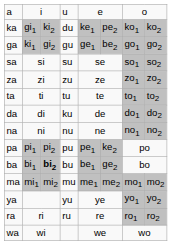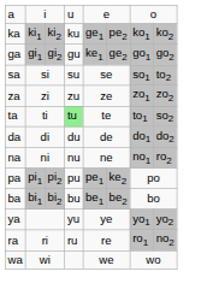 <table class="wikitable">
 <tr>
 <td>a</td>
 <td colspan="2" align="center">i</td>
 <td>u</td>
 <td colspan="2" align="center">e</td>
 <td colspan="2" align="center">o</td>
 </tr>
 <tr>
 <td>ka</td>
-<td style="background:silver">gi<sub>1</sub></td>
+<td style="background:silver">ki<sub>1</sub></td>
 <td style="background:silver">ki<sub>2</sub></td>
-<td>du</td>
-<td style="background:silver">ke<sub>1</sub></td>
+<td>ku</td>
+<td style="background:silver">ge<sub>1</sub></td>
 <td style="background:silver">pe<sub>2</sub></td>
 <td style="background:silver">ko<sub>1</sub></td>
 <td style="background:silver">ko<sub>2</sub></td>
 </tr>
 <tr>
 <td>ga</td>
-<td style="background:silver">ki<sub>1</sub></td>
+<td style="background:silver">gi<sub>1</sub></td>
 <td style="background:silver">gi<sub>2</sub></td>
 <td>gu</td>
-<td style="background:silver">ge<sub>1</sub></td>
-<td style="background:silver">be<sub>2</sub></td>
+<td style="background:silver">ke<sub>1</sub></td>
+<td style="background:silver">ge<sub>2</sub></td>
 <td style="background:silver">go<sub>1</sub></td>
 <td style="background:silver">go<sub>2</sub></td>
 </tr>
 <tr>
 <td>sa</td>
 <td colspan="2" align="center">si</td>
 <td>su</td>
 <td colspan="2" align="center">se</td>
 <td style="background:silver">so<sub>1</sub></td>
-<td style="background:silver">so<sub>2</sub></td>
+<td style="background:silver">to<sub>2</sub></td>
 </tr>
 <tr>
 <td>za</td>
 <td colspan="2" align="center">zi</td>
 <td>zu</td>
 <td colspan="2" align="center">ze</td>
 <td style="background:silver">zo<sub>1</sub></td>
 <td style="background:silver">zo<sub>2</sub></td>
 </tr>
 <tr>
 <td>ta</td>
 <td colspan="2" align="center">ti</td>
-<td>tu</td>
+<td style="background: lightgreen;">tu</td>
 <td colspan="2" align="center">te</td>
 <td style="background:silver">to<sub>1</sub></td>
-<td style="background:silver">to<sub>2</sub></td>
+<td style="background:silver">so<sub>2</sub></td>
 </tr>
 <tr>
 <td>da</td>
 <td colspan="2" align="center">di</td>
-<td>ku</td>
+<td>du</td>
 <td colspan="2" align="center">de</td>
 <td style="background:silver">do<sub>1</sub></td>
 <td style="background:silver">do<sub>2</sub></td>
 </tr>
 <tr>
 <td>na</td>
 <td colspan="2" align="center">ni</td>
 <td>nu</td>
 <td colspan="2" align="center">ne</td>
 <td style="background:silver">no<sub>1</sub></td>
-<td style="background:silver">no<sub>2</sub></td>
+<td style="background:silver">ro<sub>2</sub></td>
 </tr>
 <tr>
 <td>pa</td>
 <td style="background:silver">pi<sub>1</sub></td>
 <td style="background:silver">pi<sub>2</sub></td>
 <td>pu</td>
 <td style="background:silver">pe<sub>1</sub></td>
 <td style="background:silver">ke<sub>2</sub></td>
 <td colspan="2" align="center">po</td>
 </tr>
 <tr>
 <td>ba</td>
 <td style="background:silver">bi<sub>1</sub></td>
-<td style="background:silver"><strong>bi<sub>2</sub></strong></td>
+<td style="background:silver">bi<sub>2</sub></td>
 <td>bu</td>
 <td style="background:silver">be<sub>1</sub></td>
-<td style="background:silver">ge<sub>2</sub></td>
+<td style="background:silver">be<sub>2</sub></td>
 <td colspan="2" align="center">bo</td>
-</tr>
-<tr>
-<td>ma</td>
-<td style="background:silver">mi<sub>1</sub></td>
-<td style="background:silver">mi<sub>2</sub></td>
-<td>mu</td>
-<td style="background:silver">me<sub>1</sub></td>
-<td style="background:silver">me<sub>2</sub></td>
-<td style="background:silver">mo<sub>1</sub></td>
-<td style="background:silver">mo<sub>2</sub></td>
 </tr>
 <tr>
 <td>ya</td>
 <td colspan="2" align="center"> </td>
 <td>yu</td>
 <td colspan="2" align="center">ye</td>
 <td style="background:silver">yo<sub>1</sub></td>
 <td style="background:silver">yo<sub>2</sub></td>
 </tr>
 <tr>
 <td>ra</td>
 <td colspan="2" align="center">ri</td>
 <td>ru</td>
 <td colspan="2" align="center">re</td>
 <td style="background:silver">ro<sub>1</sub></td>
-<td style="background:silver">ro<sub>2</sub></td>
+<td style="background:silver">no<sub>2</sub></td>
 </tr>
 <tr>
 <td>wa</td>
 <td colspan="2" align="center">wi</td>
 <td> </td>
 <td colspan="2" align="center">we</td>
 <td colspan="2" align="center">wo</td>
 </tr>
 </table>
